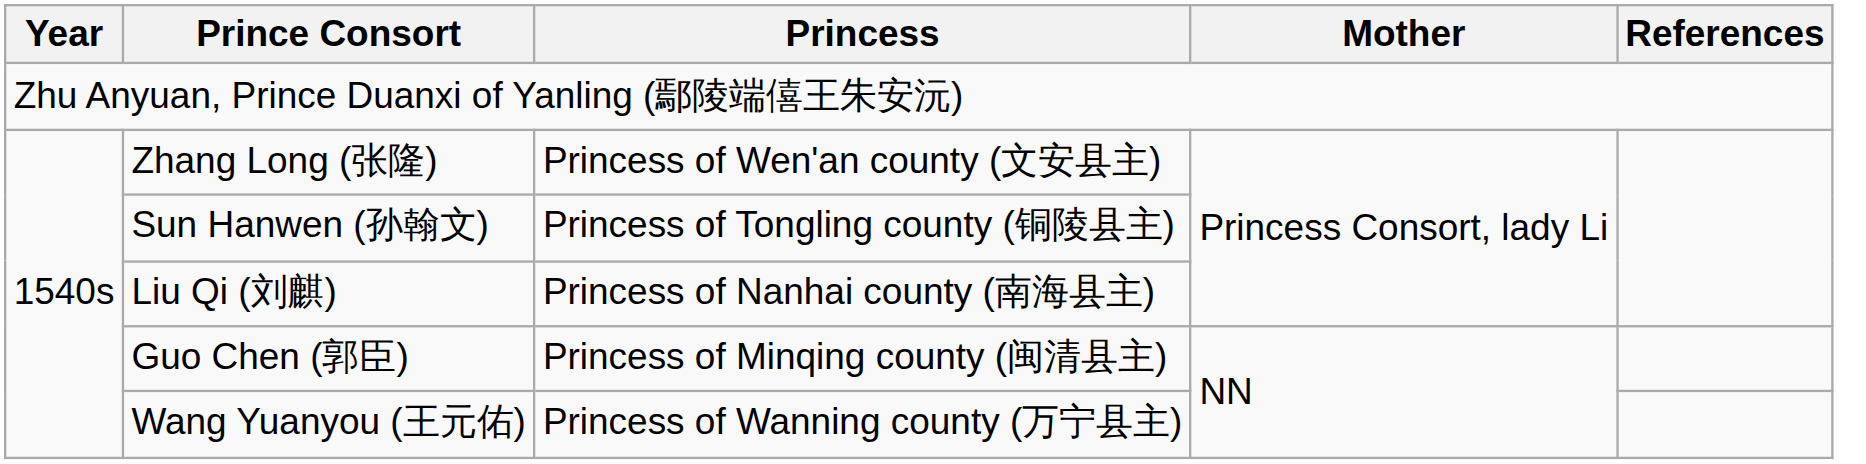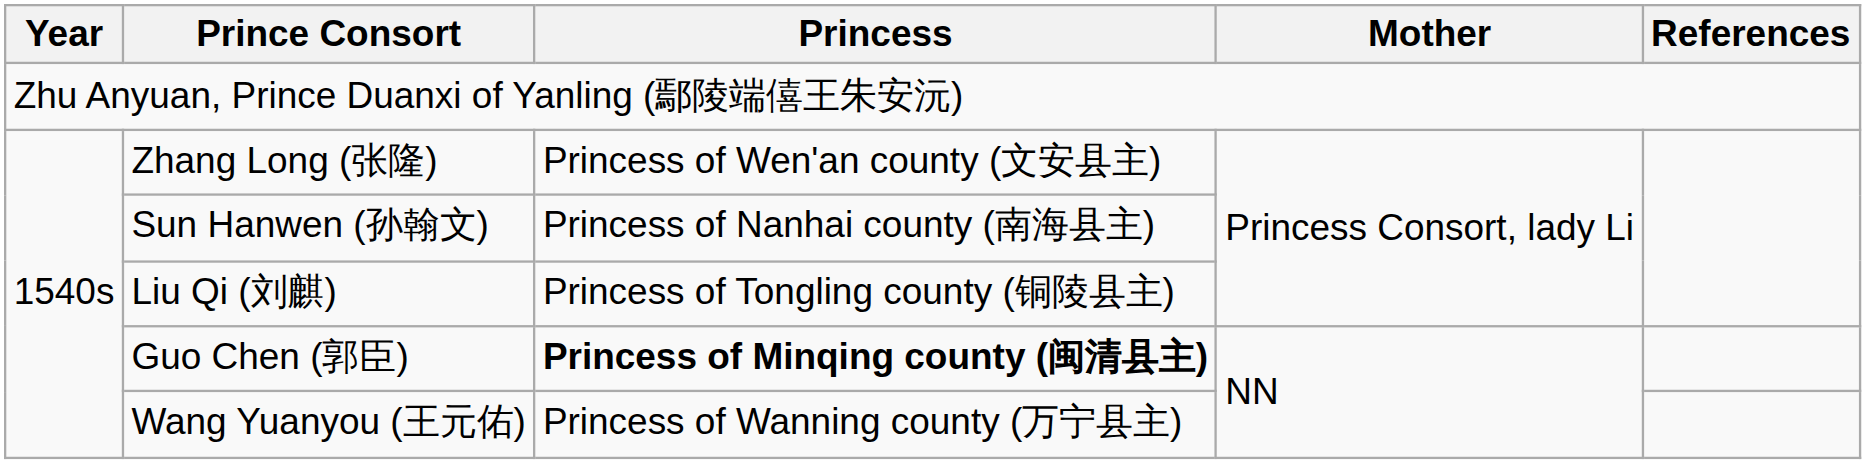 <table class="wikitable">
 <tr>
 <th>Year</th>
 <th>Prince Consort</th>
 <th>Princess</th>
 <th>Mother</th>
 <th>References</th>
 </tr>
 <tr>
 <td colspan="5">Zhu Anyuan, Prince Duanxi of Yanling (鄢陵端僖王朱安沅)</td>
 </tr>
 <tr>
 <td rowspan="5">1540s</td>
 <td>Zhang Long (张隆)</td>
 <td>Princess of Wen'an county (文安县主)</td>
 <td rowspan="3">Princess Consort, lady Li</td>
 <td rowspan="3"></td>
 </tr>
 <tr>
 <td>Sun Hanwen (孙翰文)</td>
+<td>Princess of Nanhai county (南海县主)</td>
+</tr>
+<tr>
+<td>Liu Qi (刘麒)</td>
 <td>Princess of Tongling county (铜陵县主)</td>
 </tr>
 <tr>
-<td>Liu Qi (刘麒)</td>
-<td>Princess of Nanhai county (南海县主)</td>
-</tr>
-<tr>
 <td>Guo Chen (郭臣)</td>
-<td>Princess of Minqing county (闽清县主)</td>
+<td><strong>Princess of Minqing county (闽清县主)</strong></td>
 <td rowspan="2">NN</td>
 <td></td>
 </tr>
 <tr>
 <td>Wang Yuanyou (王元佑)</td>
 <td>Princess of Wanning county (万宁县主)</td>
 <td></td>
 </tr>
 </table>
